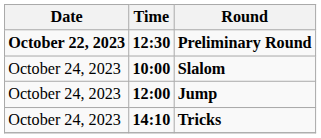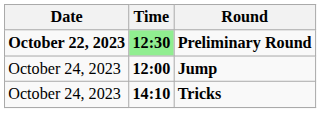 <table class="wikitable">
 <tr>
 <th>Date</th>
 <th>Time</th>
 <th>Round</th>
 </tr>
 <tr>
 <td><strong>October 22, 2023</strong></td>
-<td><strong>12:30</strong></td>
+<td style="background: lightgreen;"><strong>12:30</strong></td>
 <td><strong>Preliminary Round</strong></td>
-</tr>
-<tr>
-<td>October 24, 2023</td>
-<td><strong>10:00</strong></td>
-<td><strong>Slalom</strong></td>
 </tr>
 <tr>
 <td>October 24, 2023</td>
 <td><strong>12:00</strong></td>
 <td><strong>Jump</strong></td>
 </tr>
 <tr>
 <td>October 24, 2023</td>
 <td><strong>14:10</strong></td>
 <td><strong>Tricks</strong></td>
 </tr>
 <tr>
 </tr>
 </table>
